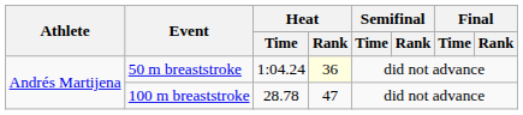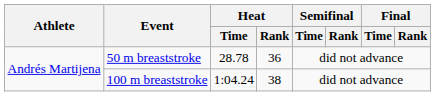 <table class="wikitable" style="text-align:center; font-size:90%">
 <tr>
 <th rowspan="2">Athlete</th>
 <th rowspan="2">Event</th>
 <th colspan="2">Heat</th>
 <th colspan="2">Semifinal</th>
 <th colspan="2">Final</th>
 </tr>
 <tr style="font-size:95%">
 <th>Time</th>
 <th>Rank</th>
 <th>Time</th>
 <th>Rank</th>
 <th>Time</th>
 <th>Rank</th>
 </tr>
 <tr>
 <td align=left rowspan=2><a href='#'>Andrés Martijena</a></td>
 <td align=left><a href='#'>50 m breaststroke</a></td>
-<td>1:04.24</td>
-<td style="background: lightyellow;">36</td>
+<td>28.78</td>
+<td>36</td>
 <td colspan=4>did not advance</td>
 </tr>
 <tr>
 <td align=left><a href='#'>100 m breaststroke</a></td>
-<td>28.78</td>
-<td>47</td>
+<td>1:04.24</td>
+<td>38</td>
 <td colspan=4>did not advance</td>
 </tr>
 </table>
